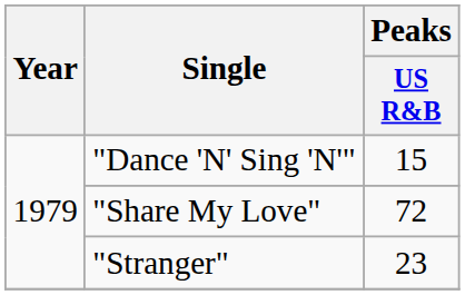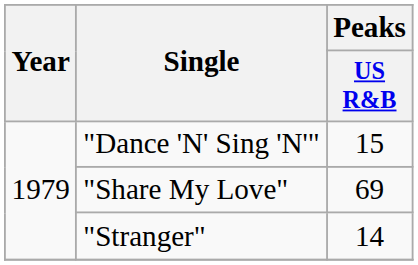 <table class="wikitable" style="text-align:center;">
 <tr>
 <th rowspan="2">Year</th>
 <th rowspan="2">Single</th>
 <th colspan="1">Peaks</th>
 </tr>
 <tr style="font-size:smaller;">
 <th width="35"><a href='#'>US<br>R&B</a><br></th>
 </tr>
 <tr>
 <td rowspan="3">1979</td>
 <td align="left">"Dance 'N' Sing 'N'"</td>
 <td>15</td>
 </tr>
 <tr>
 <td align="left">"Share My Love"</td>
-<td>72</td>
+<td>69</td>
 </tr>
 <tr>
 <td align="left">"Stranger"</td>
-<td>23</td>
+<td>14</td>
 </tr>
 <tr>
 </tr>
 </table>
